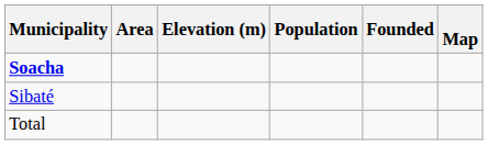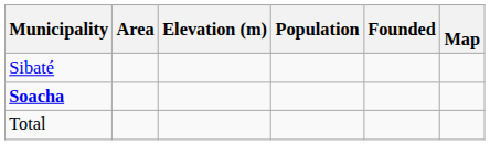 <table class="wikitable sortable mw-collapsible">
 <tr>
 <th>Municipality<br></th>
 <th>Area<br></th>
 <th>Elevation (m)<br></th>
 <th>Population<br></th>
 <th>Founded</th>
 <th><br>Map</th>
 </tr>
 <tr>
-<td><strong><a href='#'>Soacha</a></strong></td>
+<td><a href='#'>Sibaté</a></td>
 <td></td>
 <td></td>
 <td></td>
 <td></td>
 <td></td>
 </tr>
 <tr>
-<td><a href='#'>Sibaté</a></td>
+<td><strong><a href='#'>Soacha</a></strong></td>
 <td></td>
 <td></td>
 <td></td>
 <td></td>
 <td></td>
 </tr>
 <tr>
 <td>Total</td>
 <td></td>
 <td></td>
 <td></td>
 <td></td>
 <td></td>
 </tr>
 </table>
